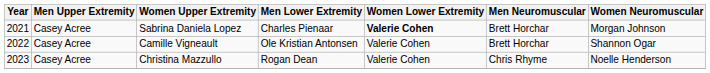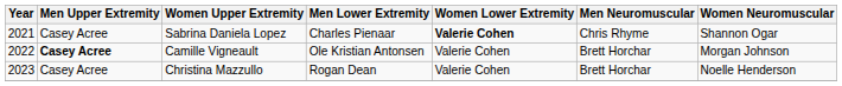 <table class="wikitable">
 <tr>
 <th>Year</th>
 <th>Men Upper Extremity</th>
 <th>Women Upper Extremity</th>
 <th>Men Lower Extremity</th>
 <th>Women Lower Extremity</th>
 <th>Men Neuromuscular</th>
 <th>Women Neuromuscular</th>
 </tr>
 <tr>
 <td>2021</td>
 <td>Casey Acree</td>
 <td>Sabrina Daniela Lopez</td>
 <td>Charles Pienaar</td>
 <td><strong>Valerie Cohen</strong></td>
-<td>Brett Horchar</td>
-<td>Morgan Johnson</td>
+<td>Chris Rhyme</td>
+<td>Shannon Ogar</td>
 </tr>
 <tr>
 <td>2022</td>
-<td>Casey Acree</td>
+<td><strong>Casey Acree</strong></td>
 <td>Camille Vigneault</td>
 <td>Ole Kristian Antonsen</td>
 <td>Valerie Cohen</td>
 <td>Brett Horchar</td>
-<td>Shannon Ogar</td>
+<td>Morgan Johnson</td>
 </tr>
 <tr>
 <td>2023</td>
 <td>Casey Acree</td>
 <td>Christina Mazzullo</td>
 <td>Rogan Dean</td>
 <td>Valerie Cohen</td>
-<td>Chris Rhyme</td>
+<td>Brett Horchar</td>
 <td>Noelle Henderson</td>
 </tr>
 <tr>
 </tr>
 </table>
